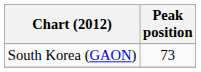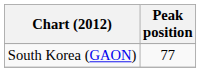 <table class="wikitable sortable">
 <tr>
 <th>Chart (2012)</th>
 <th>Peak<br>position</th>
 </tr>
 <tr>
 </tr>
 <tr>
 <td>South Korea (<a href='#'>GAON</a>)</td>
-<td style="text-align:center;">73</td>
+<td style="text-align:center;">77</td>
 </tr>
 <tr>
 </tr>
 </table>
